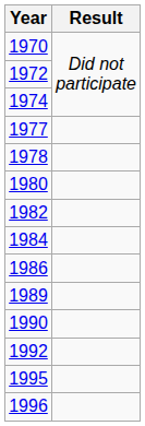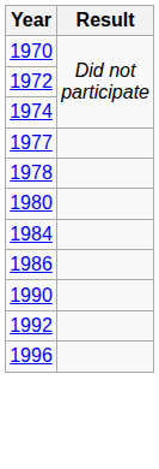 <table class="wikitable" style="text-align:center">
 <tr>
 <th>Year</th>
 <th>Result</th>
 </tr>
 <tr>
 <td><a href='#'>1970</a></td>
 <td rowspan=3><em>Did not<br>participate</em></td>
 </tr>
 <tr>
 <td><a href='#'>1972</a></td>
 </tr>
 <tr>
 <td><a href='#'>1974</a></td>
 </tr>
 <tr>
 <td><a href='#'>1977</a></td>
 <td></td>
 </tr>
 <tr>
 <td><a href='#'>1978</a></td>
 <td></td>
 </tr>
 <tr>
 <td><a href='#'>1980</a></td>
 <td></td>
 </tr>
 <tr>
-<td><a href='#'>1982</a></td>
-<td></td>
-</tr>
-<tr>
 <td><a href='#'>1984</a></td>
 <td></td>
 </tr>
 <tr>
 <td><a href='#'>1986</a></td>
-<td></td>
-</tr>
-<tr>
-<td><a href='#'>1989</a></td>
 <td></td>
 </tr>
 <tr>
 <td><a href='#'>1990</a></td>
 <td></td>
 </tr>
 <tr>
 <td><a href='#'>1992</a></td>
 <td></td>
 </tr>
 <tr>
-<td><a href='#'>1995</a></td>
-<td></td>
-</tr>
-<tr>
 <td><a href='#'>1996</a></td>
 <td></td>
 </tr>
 </table>
